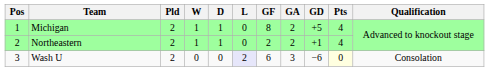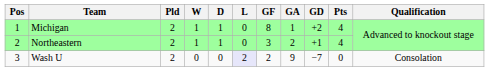 <table class="wikitable" style="text-align:center; margin: 1em auto">
 <tr>
 <th style="width:2em">Pos</th>
 <th style="width:13em">Team</th>
 <th style="width:2em">Pld</th>
 <th style="width:2em">W</th>
 <th style="width:2em">D</th>
 <th style="width:2em">L</th>
 <th style="width:2em">GF</th>
 <th style="width:2em">GA</th>
 <th style="width:2em">GD</th>
 <th style="width:2em">Pts</th>
 <th style="width:13em">Qualification</th>
 </tr>
 <tr bgcolor="#9eff9e">
 <td>1</td>
 <td style="text-align:left">Michigan</td>
 <td>2</td>
 <td>1</td>
 <td>1</td>
 <td>0</td>
 <td>8</td>
-<td>2</td>
-<td>+5</td>
+<td>1</td>
+<td>+2</td>
 <td>4</td>
 <td rowspan="2">Advanced to knockout stage</td>
 </tr>
 <tr bgcolor="#9eff9e">
 <td>2</td>
 <td style="text-align:left">Northeastern</td>
 <td>2</td>
 <td>1</td>
 <td>1</td>
 <td>0</td>
-<td>2</td>
+<td>3</td>
 <td>2</td>
 <td>+1</td>
 <td>4</td>
 </tr>
 <tr>
 <td>3</td>
 <td style="text-align:left">Wash U</td>
 <td>2</td>
 <td>0</td>
 <td>0</td>
 <td style="background: lavender;">2</td>
-<td>6</td>
-<td>3</td>
-<td>−6</td>
-<td style="background: lightyellow;">0</td>
+<td>2</td>
+<td>9</td>
+<td>−7</td>
+<td>0</td>
 <td>Consolation</td>
 </tr>
 </table>
